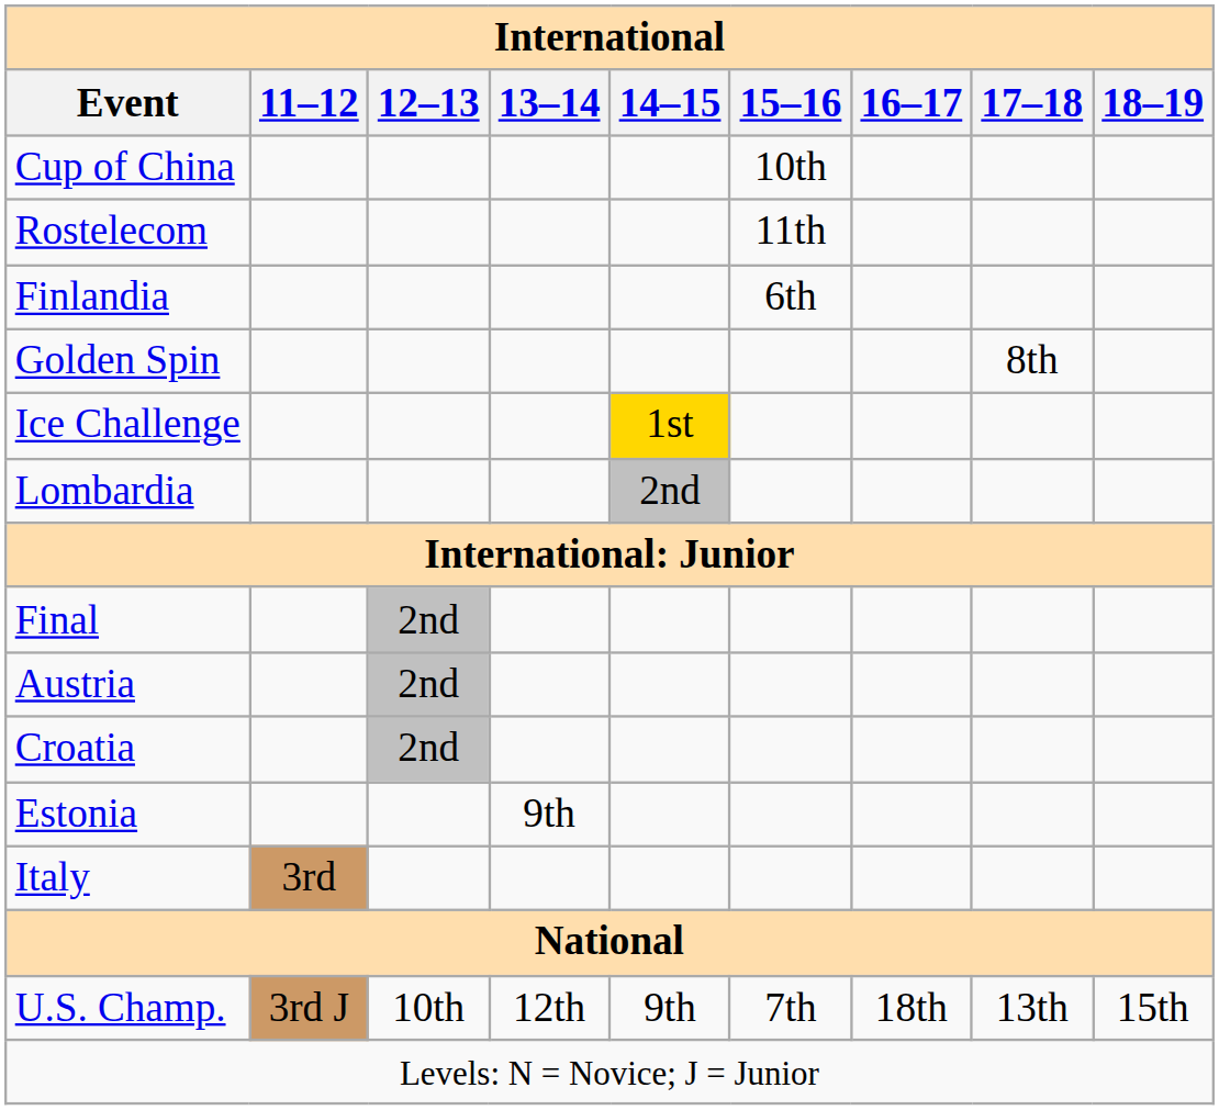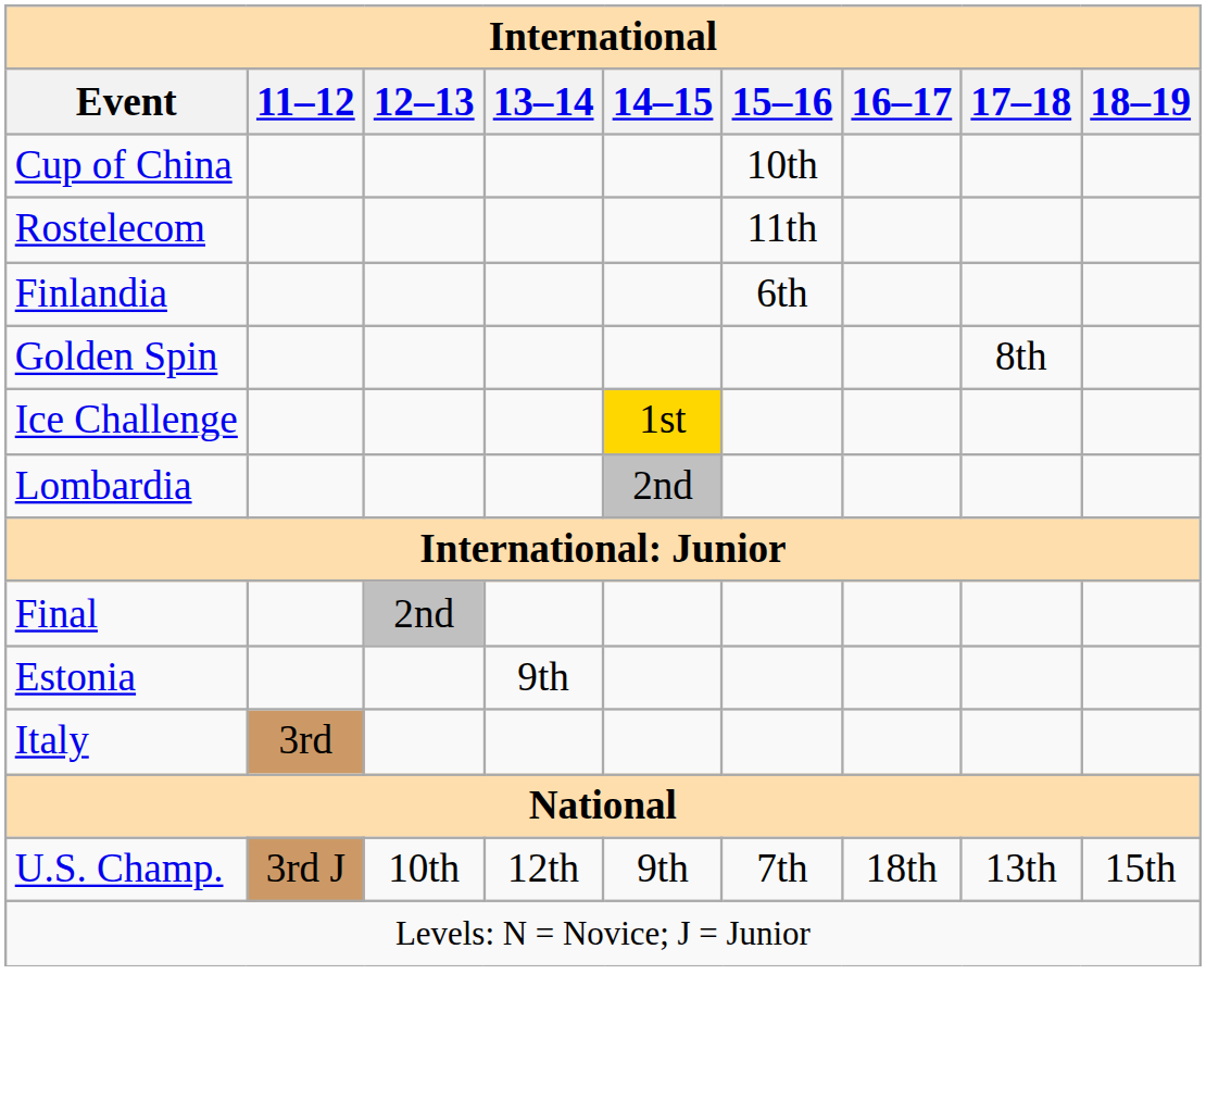 <table class="wikitable" style="text-align:center">
 <tr>
 <th colspan="9" style="background-color: #ffdead; " align="center">International</th>
 </tr>
 <tr>
 <th>Event</th>
 <th><a href='#'>11–12</a></th>
 <th><a href='#'>12–13</a></th>
 <th><a href='#'>13–14</a></th>
 <th><a href='#'>14–15</a></th>
 <th><a href='#'>15–16</a></th>
 <th><a href='#'>16–17</a></th>
 <th><a href='#'>17–18</a></th>
 <th><a href='#'>18–19</a></th>
 </tr>
 <tr>
 <td align=left> <a href='#'>Cup of China</a></td>
 <td></td>
 <td></td>
 <td></td>
 <td></td>
 <td>10th</td>
 <td></td>
 <td></td>
 <td></td>
 </tr>
 <tr>
 <td align=left> <a href='#'>Rostelecom</a></td>
 <td></td>
 <td></td>
 <td></td>
 <td></td>
 <td>11th</td>
 <td></td>
 <td></td>
 <td></td>
 </tr>
 <tr>
 <td align=left> <a href='#'>Finlandia</a></td>
 <td></td>
 <td></td>
 <td></td>
 <td></td>
 <td>6th</td>
 <td></td>
 <td></td>
 <td></td>
 </tr>
 <tr>
 <td align=left> <a href='#'>Golden Spin</a></td>
 <td></td>
 <td></td>
 <td></td>
 <td></td>
 <td></td>
 <td></td>
 <td>8th</td>
 <td></td>
 </tr>
 <tr>
 <td align=left> <a href='#'>Ice Challenge</a></td>
 <td></td>
 <td></td>
 <td></td>
 <td bgcolor=gold>1st</td>
 <td></td>
 <td></td>
 <td></td>
 <td></td>
 </tr>
 <tr>
 <td align=left> <a href='#'>Lombardia</a></td>
 <td></td>
 <td></td>
 <td></td>
 <td bgcolor=silver>2nd</td>
 <td></td>
 <td></td>
 <td></td>
 <td></td>
 </tr>
 <tr>
 <th colspan="9" style="background-color: #ffdead; " align="center">International: Junior</th>
 </tr>
 <tr>
 <td align=left> <a href='#'>Final</a></td>
 <td></td>
 <td bgcolor=silver>2nd</td>
 <td></td>
 <td></td>
 <td></td>
 <td></td>
 <td></td>
 <td></td>
 </tr>
 <tr>
-<td align=left> <a href='#'>Austria</a></td>
-<td></td>
-<td bgcolor=silver>2nd</td>
-<td></td>
-<td></td>
-<td></td>
-<td></td>
-<td></td>
-<td></td>
-</tr>
-<tr>
-<td align=left> <a href='#'>Croatia</a></td>
-<td></td>
-<td bgcolor=silver>2nd</td>
-<td></td>
-<td></td>
-<td></td>
-<td></td>
-<td></td>
-<td></td>
-</tr>
-<tr>
 <td align=left> <a href='#'>Estonia</a></td>
 <td></td>
 <td></td>
 <td>9th</td>
 <td></td>
 <td></td>
 <td></td>
 <td></td>
 <td></td>
 </tr>
 <tr>
 <td align=left> <a href='#'>Italy</a></td>
 <td bgcolor="cc9966">3rd</td>
 <td></td>
 <td></td>
 <td></td>
 <td></td>
 <td></td>
 <td></td>
 <td></td>
 </tr>
 <tr>
 <th colspan="9" style="background-color: #ffdead; " align="center">National</th>
 </tr>
 <tr>
 <td align=left><a href='#'>U.S. Champ.</a></td>
 <td bgcolor="cc9966">3rd J</td>
 <td>10th</td>
 <td>12th</td>
 <td>9th</td>
 <td>7th</td>
 <td>18th</td>
 <td>13th</td>
 <td>15th</td>
 </tr>
 <tr>
 <td colspan="9" align="center"><small> Levels: N = Novice; J = Junior </small></td>
 </tr>
 </table>
